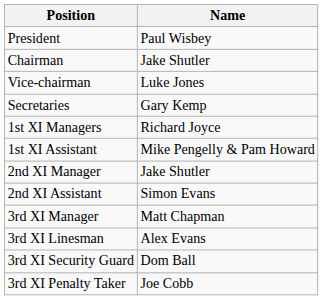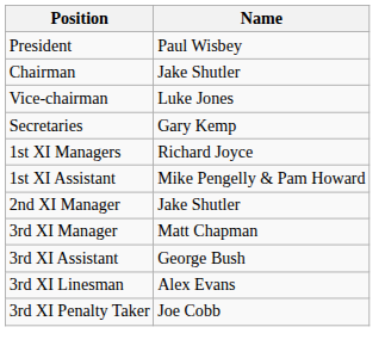 <table class="wikitable">
 <tr>
 <th>Position</th>
 <th>Name</th>
 </tr>
 <tr>
 <td>President</td>
 <td>Paul Wisbey</td>
 </tr>
 <tr>
 <td>Chairman</td>
 <td>Jake Shutler</td>
 </tr>
 <tr>
 <td>Vice-chairman</td>
 <td>Luke Jones</td>
 </tr>
 <tr>
 <td>Secretaries</td>
 <td>Gary Kemp</td>
 </tr>
 <tr>
 <td>1st XI Managers</td>
 <td>Richard Joyce</td>
 </tr>
 <tr>
 <td>1st XI Assistant</td>
 <td>Mike Pengelly & Pam Howard</td>
 </tr>
 <tr>
 <td>2nd XI Manager</td>
 <td>Jake Shutler</td>
 </tr>
 <tr>
-<td>2nd XI Assistant</td>
-<td>Simon Evans</td>
+<td>3rd XI Manager</td>
+<td>Matt Chapman</td>
 </tr>
 <tr>
-<td>3rd XI Manager</td>
-<td>Matt Chapman</td>
+<td>3rd XI Assistant</td>
+<td>George Bush</td>
 </tr>
 <tr>
 <td>3rd XI Linesman</td>
 <td>Alex Evans</td>
 </tr>
 <tr>
-<td>3rd XI Security Guard</td>
-<td>Dom Ball</td>
-</tr>
-<tr>
 <td>3rd XI Penalty Taker</td>
 <td>Joe Cobb</td>
 </tr>
 </table>
